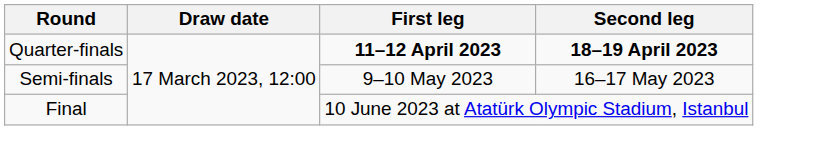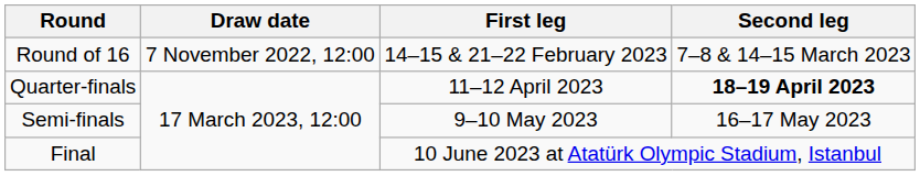 <table class="wikitable" style="text-align:center">
 <tr>
 <th>Round</th>
 <th>Draw date</th>
 <th>First leg</th>
 <th>Second leg</th>
 </tr>
 <tr>
+<td>Round of 16</td>
+<td>7 November 2022, 12:00</td>
+<td>14–15 & 21–22 February 2023</td>
+<td>7–8 & 14–15 March 2023</td>
+</tr>
+<tr>
 <td>Quarter-finals</td>
 <td rowspan="3">17 March 2023, 12:00</td>
-<td><strong>11–12 April 2023</strong></td>
+<td>11–12 April 2023</td>
 <td><strong>18–19 April 2023</strong></td>
 </tr>
 <tr>
 <td>Semi-finals</td>
 <td>9–10 May 2023</td>
 <td>16–17 May 2023</td>
 </tr>
 <tr>
 <td>Final</td>
 <td colspan="2">10 June 2023 at <a href='#'>Atatürk Olympic Stadium</a>, <a href='#'>Istanbul</a></td>
 </tr>
 </table>
